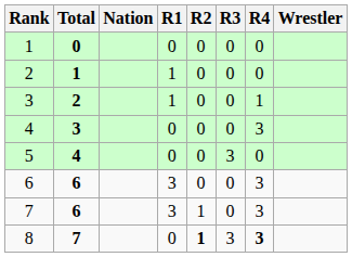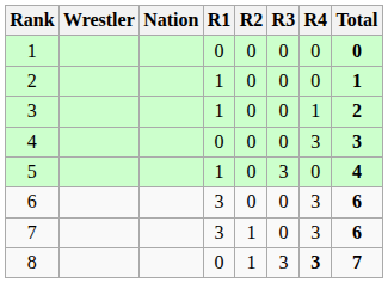 <table class="wikitable sortable" style="text-align:center;">
 <tr>
 <th>Rank</th>
-<th>Total</th>
+<th>Wrestler</th>
 <th>Nation</th>
 <th>R1</th>
 <th>R2</th>
 <th>R3</th>
 <th>R4</th>
-<th>Wrestler</th>
+<th>Total</th>
 </tr>
 <tr style="background:#cfc;">
 <td>1</td>
-<td><strong>0</strong></td>
+<td align=left></td>
 <td align=left></td>
 <td>0</td>
 <td>0</td>
 <td>0</td>
 <td>0</td>
-<td align=left></td>
+<td><strong>0</strong></td>
 </tr>
 <tr style="background:#cfc;">
 <td>2</td>
-<td><strong>1</strong></td>
+<td align=left></td>
 <td align=left></td>
 <td>1</td>
 <td>0</td>
 <td>0</td>
 <td>0</td>
-<td align=left></td>
+<td><strong>1</strong></td>
 </tr>
 <tr style="background:#cfc;">
 <td>3</td>
-<td><strong>2</strong></td>
+<td align=left></td>
 <td align=left></td>
 <td>1</td>
 <td>0</td>
 <td>0</td>
 <td>1</td>
-<td align=left></td>
+<td><strong>2</strong></td>
 </tr>
 <tr style="background:#cfc;">
 <td>4</td>
-<td><strong>3</strong></td>
+<td align=left></td>
 <td align=left></td>
 <td>0</td>
 <td>0</td>
 <td>0</td>
 <td>3</td>
-<td align=left></td>
+<td><strong>3</strong></td>
 </tr>
 <tr style="background:#cfc;">
 <td>5</td>
-<td><strong>4</strong></td>
 <td align=left></td>
-<td>0</td>
+<td align=left></td>
+<td>1</td>
 <td>0</td>
 <td>3</td>
 <td>0</td>
-<td align=left></td>
+<td><strong>4</strong></td>
 </tr>
 <tr>
 <td>6</td>
-<td><strong>6</strong></td>
+<td align=left></td>
 <td align=left></td>
 <td>3</td>
 <td>0</td>
 <td>0</td>
 <td>3</td>
-<td align=left></td>
+<td><strong>6</strong></td>
 </tr>
 <tr>
 <td>7</td>
-<td><strong>6</strong></td>
+<td align=left></td>
 <td align=left></td>
 <td>3</td>
 <td>1</td>
 <td>0</td>
 <td>3</td>
-<td align=left></td>
+<td><strong>6</strong></td>
 </tr>
 <tr>
 <td>8</td>
-<td><strong>7</strong></td>
+<td align=left></td>
 <td align=left></td>
 <td>0</td>
-<td><strong>1</strong></td>
+<td>1</td>
 <td>3</td>
 <td><strong>3</strong></td>
-<td align=left></td>
+<td><strong>7</strong></td>
 </tr>
 </table>
